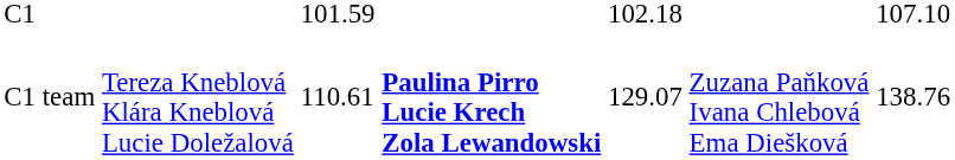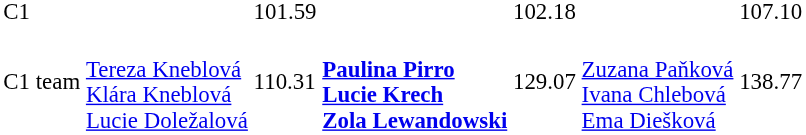 <table>
 <tr>
 <td>C1</td>
 <td></td>
 <td>101.59</td>
 <td></td>
 <td>102.18</td>
 <td></td>
 <td>107.10</td>
 </tr>
 <tr>
 <td>C1 team</td>
 <td><br><a href='#'>Tereza Kneblová</a><br><a href='#'>Klára Kneblová</a><br><a href='#'>Lucie Doležalová</a></td>
-<td>110.61</td>
+<td>110.31</td>
 <td><strong><br><a href='#'>Paulina Pirro</a><br><a href='#'>Lucie Krech</a><br><a href='#'>Zola Lewandowski</a></strong></td>
 <td>129.07</td>
 <td><br><a href='#'>Zuzana Paňková</a><br><a href='#'>Ivana Chlebová</a><br><a href='#'>Ema Diešková</a></td>
-<td>138.76</td>
+<td>138.77</td>
 </tr>
 </table>
